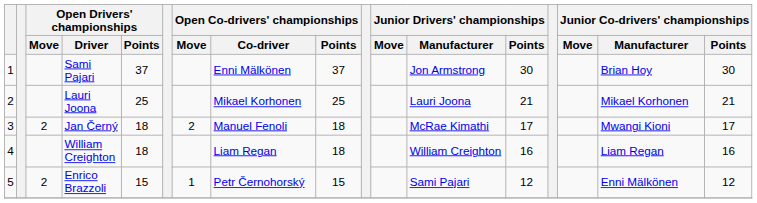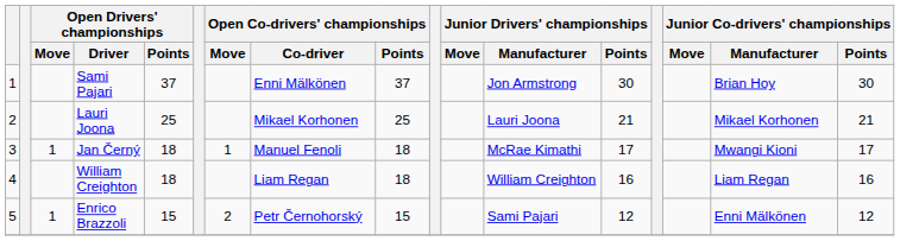 <table class="wikitable" style="font-size:85%;">
 <tr>
 <th rowspan="2"></th>
 <th rowspan="7" style="width:5px;"></th>
 <th colspan="3">Open Drivers' championships</th>
 <th rowspan="7" style="width:5px;"></th>
 <th colspan="3" nowrap>Open Co-drivers' championships</th>
 <th rowspan="7" style="width:5px;"></th>
 <th colspan="3" nowrap>Junior Drivers' championships</th>
 <th rowspan="7" style="width:5px;"></th>
 <th colspan="3" nowrap>Junior Co-drivers' championships</th>
 </tr>
 <tr>
 <th>Move</th>
 <th>Driver</th>
 <th>Points</th>
 <th>Move</th>
 <th>Co-driver</th>
 <th>Points</th>
 <th>Move</th>
 <th>Manufacturer</th>
 <th>Points</th>
 <th>Move</th>
 <th>Manufacturer</th>
 <th>Points</th>
 </tr>
 <tr>
 <td align="center">1</td>
 <td align="center"></td>
 <td><a href='#'>Sami Pajari</a></td>
 <td align="center">37</td>
 <td align="center"></td>
 <td><a href='#'>Enni Mälkönen</a></td>
 <td align="center">37</td>
 <td align="center"></td>
 <td><a href='#'>Jon Armstrong</a></td>
 <td align="center">30</td>
 <td align="center"></td>
 <td><a href='#'>Brian Hoy</a></td>
 <td align="center">30</td>
 </tr>
 <tr>
 <td align="center">2</td>
 <td align="center"></td>
 <td><a href='#'>Lauri Joona</a></td>
 <td align="center">25</td>
 <td align="center"></td>
 <td><a href='#'>Mikael Korhonen</a></td>
 <td align="center">25</td>
 <td align="center"></td>
 <td><a href='#'>Lauri Joona</a></td>
 <td align="center">21</td>
 <td align="center"></td>
 <td><a href='#'>Mikael Korhonen</a></td>
 <td align="center">21</td>
 </tr>
 <tr>
 <td align="center">3</td>
-<td align="center"> 2</td>
+<td align="center"> 1</td>
 <td><a href='#'>Jan Černý</a></td>
 <td align="center">18</td>
-<td align="center"> 2</td>
+<td align="center"> 1</td>
 <td><a href='#'>Manuel Fenoli</a></td>
 <td align="center">18</td>
 <td align="center"></td>
 <td><a href='#'>McRae Kimathi</a></td>
 <td align="center">17</td>
 <td align="center"></td>
 <td><a href='#'>Mwangi Kioni</a></td>
 <td align="center">17</td>
 </tr>
 <tr>
 <td align="center">4</td>
 <td align="center"></td>
 <td><a href='#'>William Creighton</a></td>
 <td align="center">18</td>
 <td align="center"></td>
 <td><a href='#'>Liam Regan</a></td>
 <td align="center">18</td>
 <td align="center"></td>
 <td><a href='#'>William Creighton</a></td>
 <td align="center">16</td>
 <td align="center"></td>
 <td><a href='#'>Liam Regan</a></td>
 <td align="center">16</td>
 </tr>
 <tr>
 <td align="center">5</td>
-<td align="center"> 2</td>
+<td align="center"> 1</td>
 <td><a href='#'>Enrico Brazzoli</a></td>
 <td align="center">15</td>
-<td align="center"> 1</td>
+<td align="center"> 2</td>
 <td><a href='#'>Petr Černohorský</a></td>
 <td align="center">15</td>
 <td align="center"></td>
 <td><a href='#'>Sami Pajari</a></td>
 <td align="center">12</td>
 <td align="center"></td>
 <td><a href='#'>Enni Mälkönen</a></td>
 <td align="center">12</td>
 </tr>
 <tr>
 </tr>
 </table>
